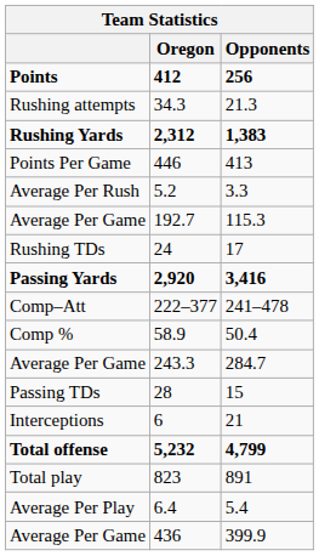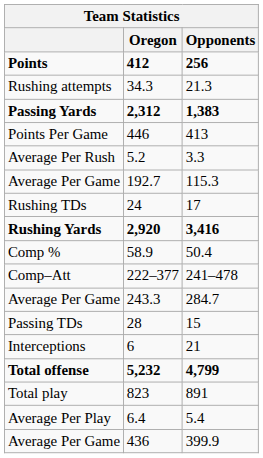 <table class="wikitable collapsible collapsed">
 <tr>
 <th colspan="3">Team Statistics</th>
 </tr>
 <tr>
 <th> </th>
 <th>Oregon</th>
 <th>Opponents</th>
 </tr>
 <tr>
 <td><strong>Points</strong></td>
 <td><strong>412</strong></td>
 <td><strong>256</strong></td>
 </tr>
 <tr>
 <td>Rushing attempts</td>
 <td>34.3</td>
 <td>21.3</td>
 </tr>
 <tr>
-<td><strong>Rushing Yards</strong></td>
+<td><strong>Passing Yards</strong></td>
 <td><strong>2,312</strong></td>
 <td><strong>1,383</strong></td>
 </tr>
 <tr>
 <td>Points Per Game</td>
 <td>446</td>
 <td>413</td>
 </tr>
 <tr>
 <td>Average Per Rush</td>
 <td>5.2</td>
 <td>3.3</td>
 </tr>
 <tr>
 <td>Average Per Game</td>
 <td>192.7</td>
 <td>115.3</td>
 </tr>
 <tr>
 <td>Rushing TDs</td>
 <td>24</td>
 <td>17</td>
 </tr>
 <tr>
-<td><strong>Passing Yards</strong></td>
+<td><strong>Rushing Yards</strong></td>
 <td><strong>2,920</strong></td>
 <td><strong>3,416</strong></td>
+</tr>
+<tr>
+<td>Comp %</td>
+<td>58.9</td>
+<td>50.4</td>
 </tr>
 <tr>
 <td>Comp–Att</td>
 <td>222–377</td>
 <td>241–478</td>
-</tr>
-<tr>
-<td>Comp %</td>
-<td>58.9</td>
-<td>50.4</td>
 </tr>
 <tr>
 <td>Average Per Game</td>
 <td>243.3</td>
 <td>284.7</td>
 </tr>
 <tr>
 <td>Passing TDs</td>
 <td>28</td>
 <td>15</td>
 </tr>
 <tr>
 <td>Interceptions</td>
 <td>6</td>
 <td>21</td>
 </tr>
 <tr>
 <td><strong>Total offense</strong></td>
 <td><strong>5,232</strong></td>
 <td><strong>4,799</strong></td>
 </tr>
 <tr>
 <td>Total play</td>
 <td>823</td>
 <td>891</td>
 </tr>
 <tr>
 <td>Average Per Play</td>
 <td>6.4</td>
 <td>5.4</td>
 </tr>
 <tr>
 <td>Average Per Game</td>
 <td>436</td>
 <td>399.9</td>
 </tr>
 </table>
